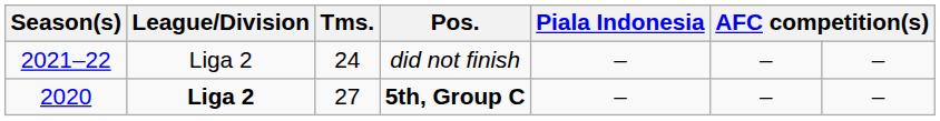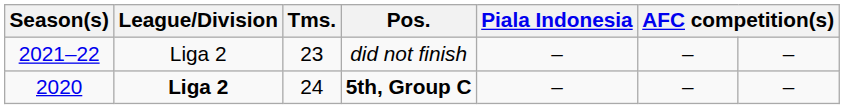 <table class="wikitable" style="text-align:center">
 <tr style="background:#efefef;">
 <th>Season(s)</th>
 <th>League/Division</th>
 <th>Tms.</th>
 <th>Pos.</th>
 <th><a href='#'>Piala Indonesia</a></th>
 <th colspan=2><a href='#'>AFC</a> competition(s)</th>
 </tr>
 <tr>
 <td><a href='#'>2021–22</a></td>
 <td>Liga 2</td>
-<td>24</td>
+<td>23</td>
 <td><em>did not finish</em></td>
 <td>–</td>
 <td>–</td>
 <td>–</td>
 </tr>
 <tr>
 <td><a href='#'>2020</a></td>
 <td><strong>Liga 2</strong></td>
-<td>27</td>
+<td>24</td>
 <td><strong>5th, Group C</strong></td>
 <td>–</td>
 <td>–</td>
 <td>–</td>
 </tr>
 </table>
